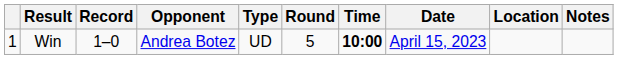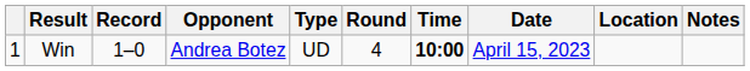 <table class="wikitable" style="text-align:center">
 <tr>
 <th></th>
 <th>Result</th>
 <th>Record</th>
 <th>Opponent</th>
 <th>Type</th>
 <th>Round</th>
 <th>Time</th>
 <th>Date</th>
 <th>Location</th>
 <th>Notes</th>
 </tr>
 <tr>
 <td>1</td>
 <td>Win</td>
 <td align=center>1–0</td>
 <td style="text-align:left;"><a href='#'>Andrea Botez</a></td>
 <td>UD</td>
-<td>5</td>
+<td>4</td>
 <td><strong>10:00</strong></td>
 <td><a href='#'>April 15, 2023</a></td>
 <td style="text-align:left;"></td>
 </tr>
 </table>
